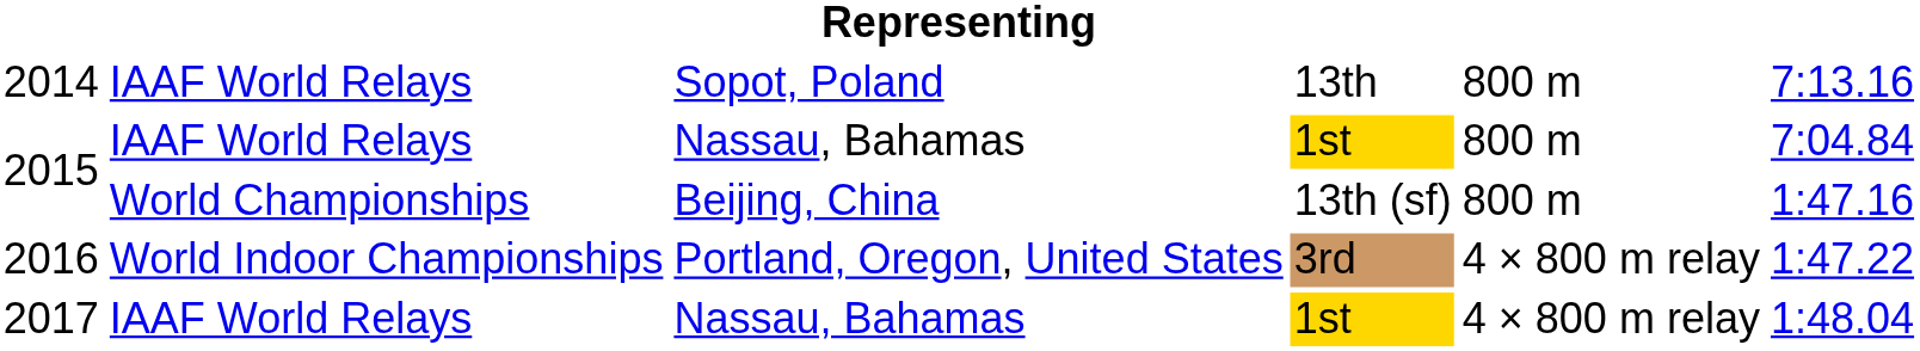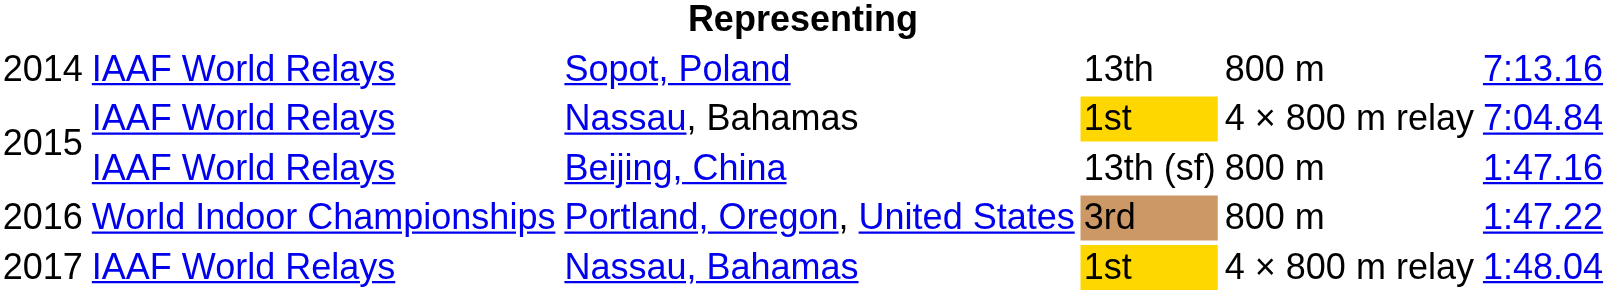 <table>
 <tr>
 <th colspan="6">Representing </th>
 </tr>
 <tr>
 <td>2014</td>
 <td><a href='#'>IAAF World Relays</a></td>
 <td><a href='#'>Sopot, Poland</a></td>
 <td bgcolor=>13th</td>
 <td>800 m</td>
 <td><a href='#'>7:13.16</a></td>
 </tr>
 <tr>
 <td rowspan=2>2015</td>
 <td><a href='#'>IAAF World Relays</a></td>
 <td><a href='#'>Nassau</a>, Bahamas</td>
 <td bgcolor="gold">1st</td>
-<td>800 m</td>
+<td>4 × 800 m relay</td>
 <td><a href='#'>7:04.84</a></td>
 </tr>
 <tr>
-<td><a href='#'>World Championships</a></td>
+<td><a href='#'>IAAF World Relays</a></td>
 <td><a href='#'>Beijing, China</a></td>
 <td>13th (sf)</td>
 <td>800 m</td>
 <td><a href='#'>1:47.16</a></td>
 </tr>
 <tr>
 <td>2016</td>
 <td><a href='#'>World Indoor Championships</a></td>
 <td><a href='#'>Portland, Oregon</a>, <a href='#'>United States</a></td>
 <td bgcolor="cc9966">3rd</td>
-<td>4 × 800 m relay</td>
+<td>800 m</td>
 <td><a href='#'>1:47.22</a></td>
 </tr>
 <tr>
 <td>2017</td>
 <td><a href='#'>IAAF World Relays</a></td>
 <td><a href='#'>Nassau, Bahamas</a></td>
 <td bgcolor=gold>1st</td>
 <td>4 × 800 m relay</td>
 <td><a href='#'>1:48.04</a></td>
 </tr>
 </table>
